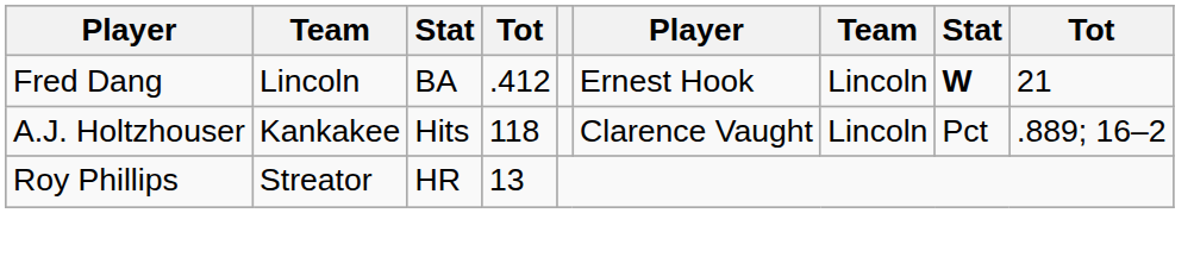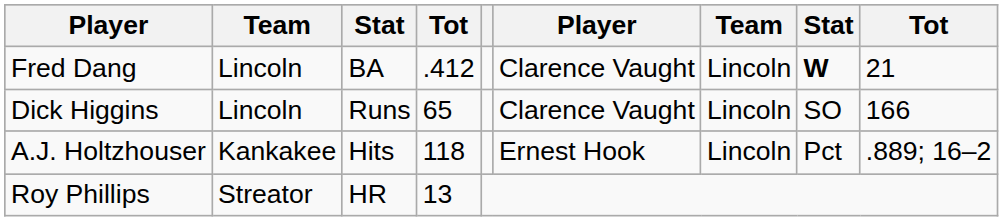 <table class="wikitable">
 <tr>
 <th>Player</th>
 <th>Team</th>
 <th>Stat</th>
 <th>Tot</th>
 <th></th>
 <th>Player</th>
 <th>Team</th>
 <th>Stat</th>
 <th>Tot</th>
 </tr>
 <tr>
 <td>Fred Dang</td>
 <td>Lincoln</td>
 <td>BA</td>
 <td>.412</td>
 <td></td>
-<td>Ernest Hook</td>
+<td>Clarence Vaught</td>
 <td>Lincoln</td>
 <td><strong>W</strong></td>
 <td>21</td>
+</tr>
+<tr>
+<td>Dick Higgins</td>
+<td>Lincoln</td>
+<td>Runs</td>
+<td>65</td>
+<td></td>
+<td>Clarence Vaught</td>
+<td>Lincoln</td>
+<td>SO</td>
+<td>166</td>
 </tr>
 <tr>
 <td>A.J. Holtzhouser</td>
 <td>Kankakee</td>
 <td>Hits</td>
 <td>118</td>
 <td></td>
-<td>Clarence Vaught</td>
+<td>Ernest Hook</td>
 <td>Lincoln</td>
 <td>Pct</td>
 <td>.889; 16–2</td>
 </tr>
 <tr>
 <td>Roy Phillips</td>
 <td>Streator</td>
 <td>HR</td>
 <td>13</td>
 </tr>
 </table>
